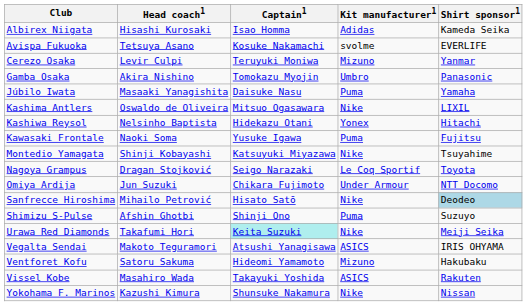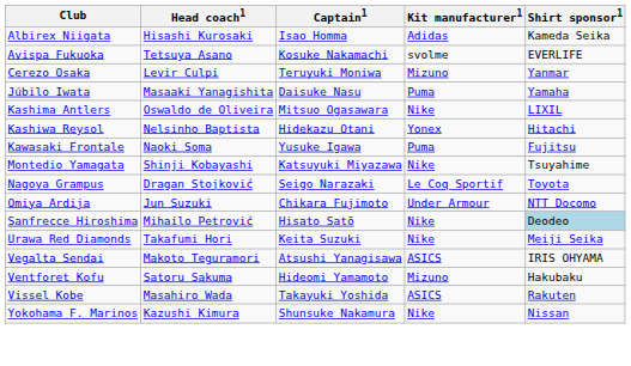 <table class="wikitable sortable" style="text-align: left;">
 <tr>
 <th>Club</th>
 <th>Head coach<sup>1</sup></th>
 <th>Captain<sup>1</sup></th>
 <th>Kit manufacturer<sup>1</sup></th>
 <th>Shirt sponsor<sup>1</sup></th>
 </tr>
 <tr>
 <td><a href='#'>Albirex Niigata</a></td>
 <td> <a href='#'>Hisashi Kurosaki</a></td>
 <td> <a href='#'>Isao Homma</a></td>
 <td><a href='#'>Adidas</a></td>
 <td>Kameda Seika</td>
 </tr>
 <tr>
 <td><a href='#'>Avispa Fukuoka</a></td>
 <td> <a href='#'>Tetsuya Asano</a></td>
 <td> <a href='#'>Kosuke Nakamachi</a></td>
 <td>svolme</td>
 <td>EVERLIFE</td>
 </tr>
 <tr>
 <td><a href='#'>Cerezo Osaka</a></td>
 <td> <a href='#'>Levir Culpi</a></td>
 <td> <a href='#'>Teruyuki Moniwa</a></td>
 <td><a href='#'>Mizuno</a></td>
 <td><a href='#'>Yanmar</a></td>
-</tr>
-<tr>
-<td><a href='#'>Gamba Osaka</a></td>
-<td> <a href='#'>Akira Nishino</a></td>
-<td> <a href='#'>Tomokazu Myojin</a></td>
-<td><a href='#'>Umbro</a></td>
-<td><a href='#'>Panasonic</a></td>
 </tr>
 <tr>
 <td><a href='#'>Júbilo Iwata</a></td>
 <td> <a href='#'>Masaaki Yanagishita</a></td>
 <td> <a href='#'>Daisuke Nasu</a></td>
 <td><a href='#'>Puma</a></td>
 <td><a href='#'>Yamaha</a></td>
 </tr>
 <tr>
 <td><a href='#'>Kashima Antlers</a></td>
 <td> <a href='#'>Oswaldo de Oliveira</a></td>
 <td> <a href='#'>Mitsuo Ogasawara</a></td>
 <td><a href='#'>Nike</a></td>
 <td><a href='#'>LIXIL</a></td>
 </tr>
 <tr>
 <td><a href='#'>Kashiwa Reysol</a></td>
 <td> <a href='#'>Nelsinho Baptista</a></td>
 <td> <a href='#'>Hidekazu Otani</a></td>
 <td><a href='#'>Yonex</a></td>
 <td><a href='#'>Hitachi</a></td>
 </tr>
 <tr>
 <td><a href='#'>Kawasaki Frontale</a></td>
 <td> <a href='#'>Naoki Soma</a></td>
 <td> <a href='#'>Yusuke Igawa</a></td>
 <td><a href='#'>Puma</a></td>
 <td><a href='#'>Fujitsu</a></td>
 </tr>
 <tr>
 <td><a href='#'>Montedio Yamagata</a></td>
 <td> <a href='#'>Shinji Kobayashi</a></td>
 <td> <a href='#'>Katsuyuki Miyazawa</a></td>
 <td><a href='#'>Nike</a></td>
 <td>Tsuyahime</td>
 </tr>
 <tr>
 <td><a href='#'>Nagoya Grampus</a></td>
 <td> <a href='#'>Dragan Stojković</a></td>
 <td> <a href='#'>Seigo Narazaki</a></td>
 <td><a href='#'>Le Coq Sportif</a></td>
 <td><a href='#'>Toyota</a></td>
 </tr>
 <tr>
 <td><a href='#'>Omiya Ardija</a></td>
 <td> <a href='#'>Jun Suzuki</a></td>
 <td> <a href='#'>Chikara Fujimoto</a></td>
 <td><a href='#'>Under Armour</a></td>
 <td><a href='#'>NTT Docomo</a></td>
 </tr>
 <tr>
 <td><a href='#'>Sanfrecce Hiroshima</a></td>
 <td> <a href='#'>Mihailo Petrović</a></td>
 <td> <a href='#'>Hisato Satō</a></td>
 <td><a href='#'>Nike</a></td>
 <td style="background: lightblue;">Deodeo</td>
 </tr>
 <tr>
-<td><a href='#'>Shimizu S-Pulse</a></td>
-<td> <a href='#'>Afshin Ghotbi</a></td>
-<td> <a href='#'>Shinji Ono</a></td>
-<td><a href='#'>Puma</a></td>
-<td>Suzuyo</td>
-</tr>
-<tr>
 <td><a href='#'>Urawa Red Diamonds</a></td>
 <td> <a href='#'>Takafumi Hori</a></td>
-<td style="background: paleturquoise;"> <a href='#'>Keita Suzuki</a></td>
+<td> <a href='#'>Keita Suzuki</a></td>
 <td><a href='#'>Nike</a></td>
 <td><a href='#'>Meiji Seika</a></td>
 </tr>
 <tr>
 <td><a href='#'>Vegalta Sendai</a></td>
 <td> <a href='#'>Makoto Teguramori</a></td>
 <td> <a href='#'>Atsushi Yanagisawa</a></td>
 <td><a href='#'>ASICS</a></td>
 <td>IRIS OHYAMA</td>
 </tr>
 <tr>
 <td><a href='#'>Ventforet Kofu</a></td>
 <td> <a href='#'>Satoru Sakuma</a></td>
 <td> <a href='#'>Hideomi Yamamoto</a></td>
 <td><a href='#'>Mizuno</a></td>
 <td>Hakubaku</td>
 </tr>
 <tr>
 <td><a href='#'>Vissel Kobe</a></td>
 <td> <a href='#'>Masahiro Wada</a></td>
 <td> <a href='#'>Takayuki Yoshida</a></td>
 <td><a href='#'>ASICS</a></td>
 <td><a href='#'>Rakuten</a></td>
 </tr>
 <tr>
 <td><a href='#'>Yokohama F. Marinos</a></td>
 <td> <a href='#'>Kazushi Kimura</a></td>
 <td> <a href='#'>Shunsuke Nakamura</a></td>
 <td><a href='#'>Nike</a></td>
 <td><a href='#'>Nissan</a></td>
 </tr>
 </table>
